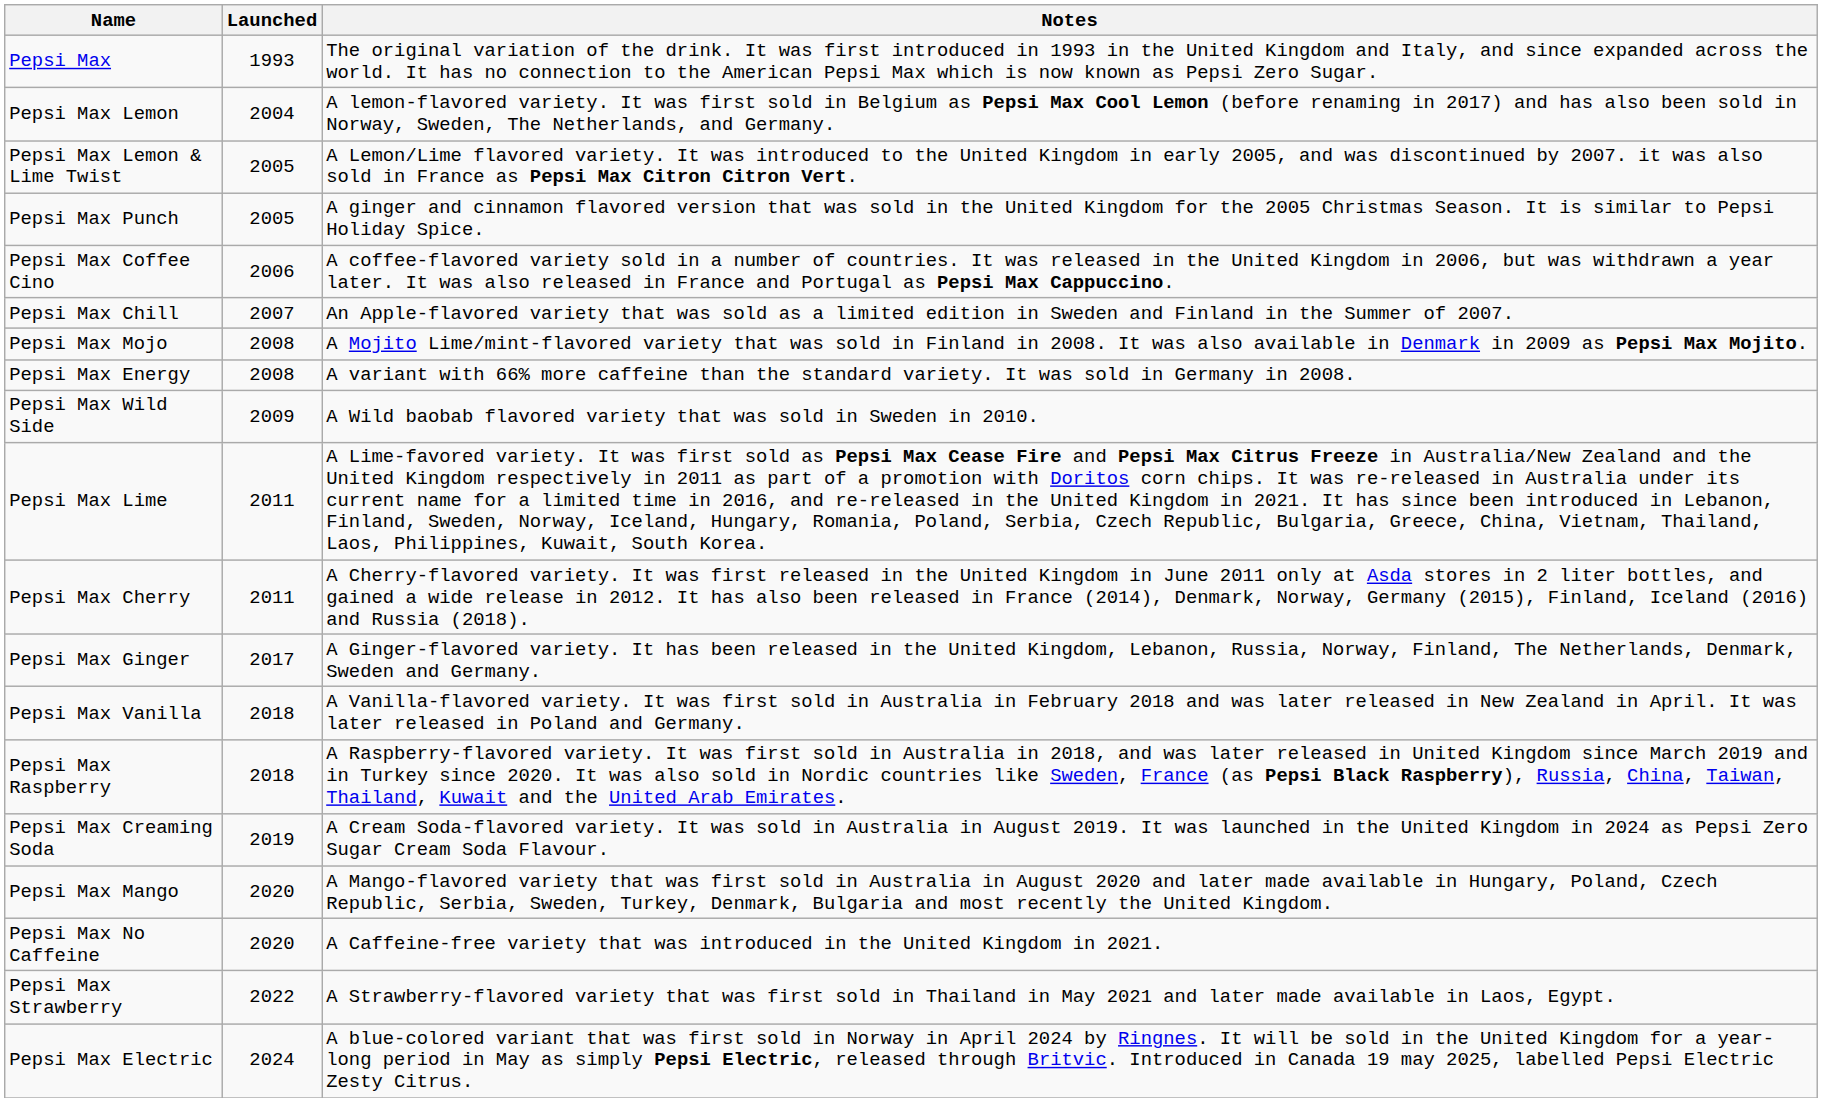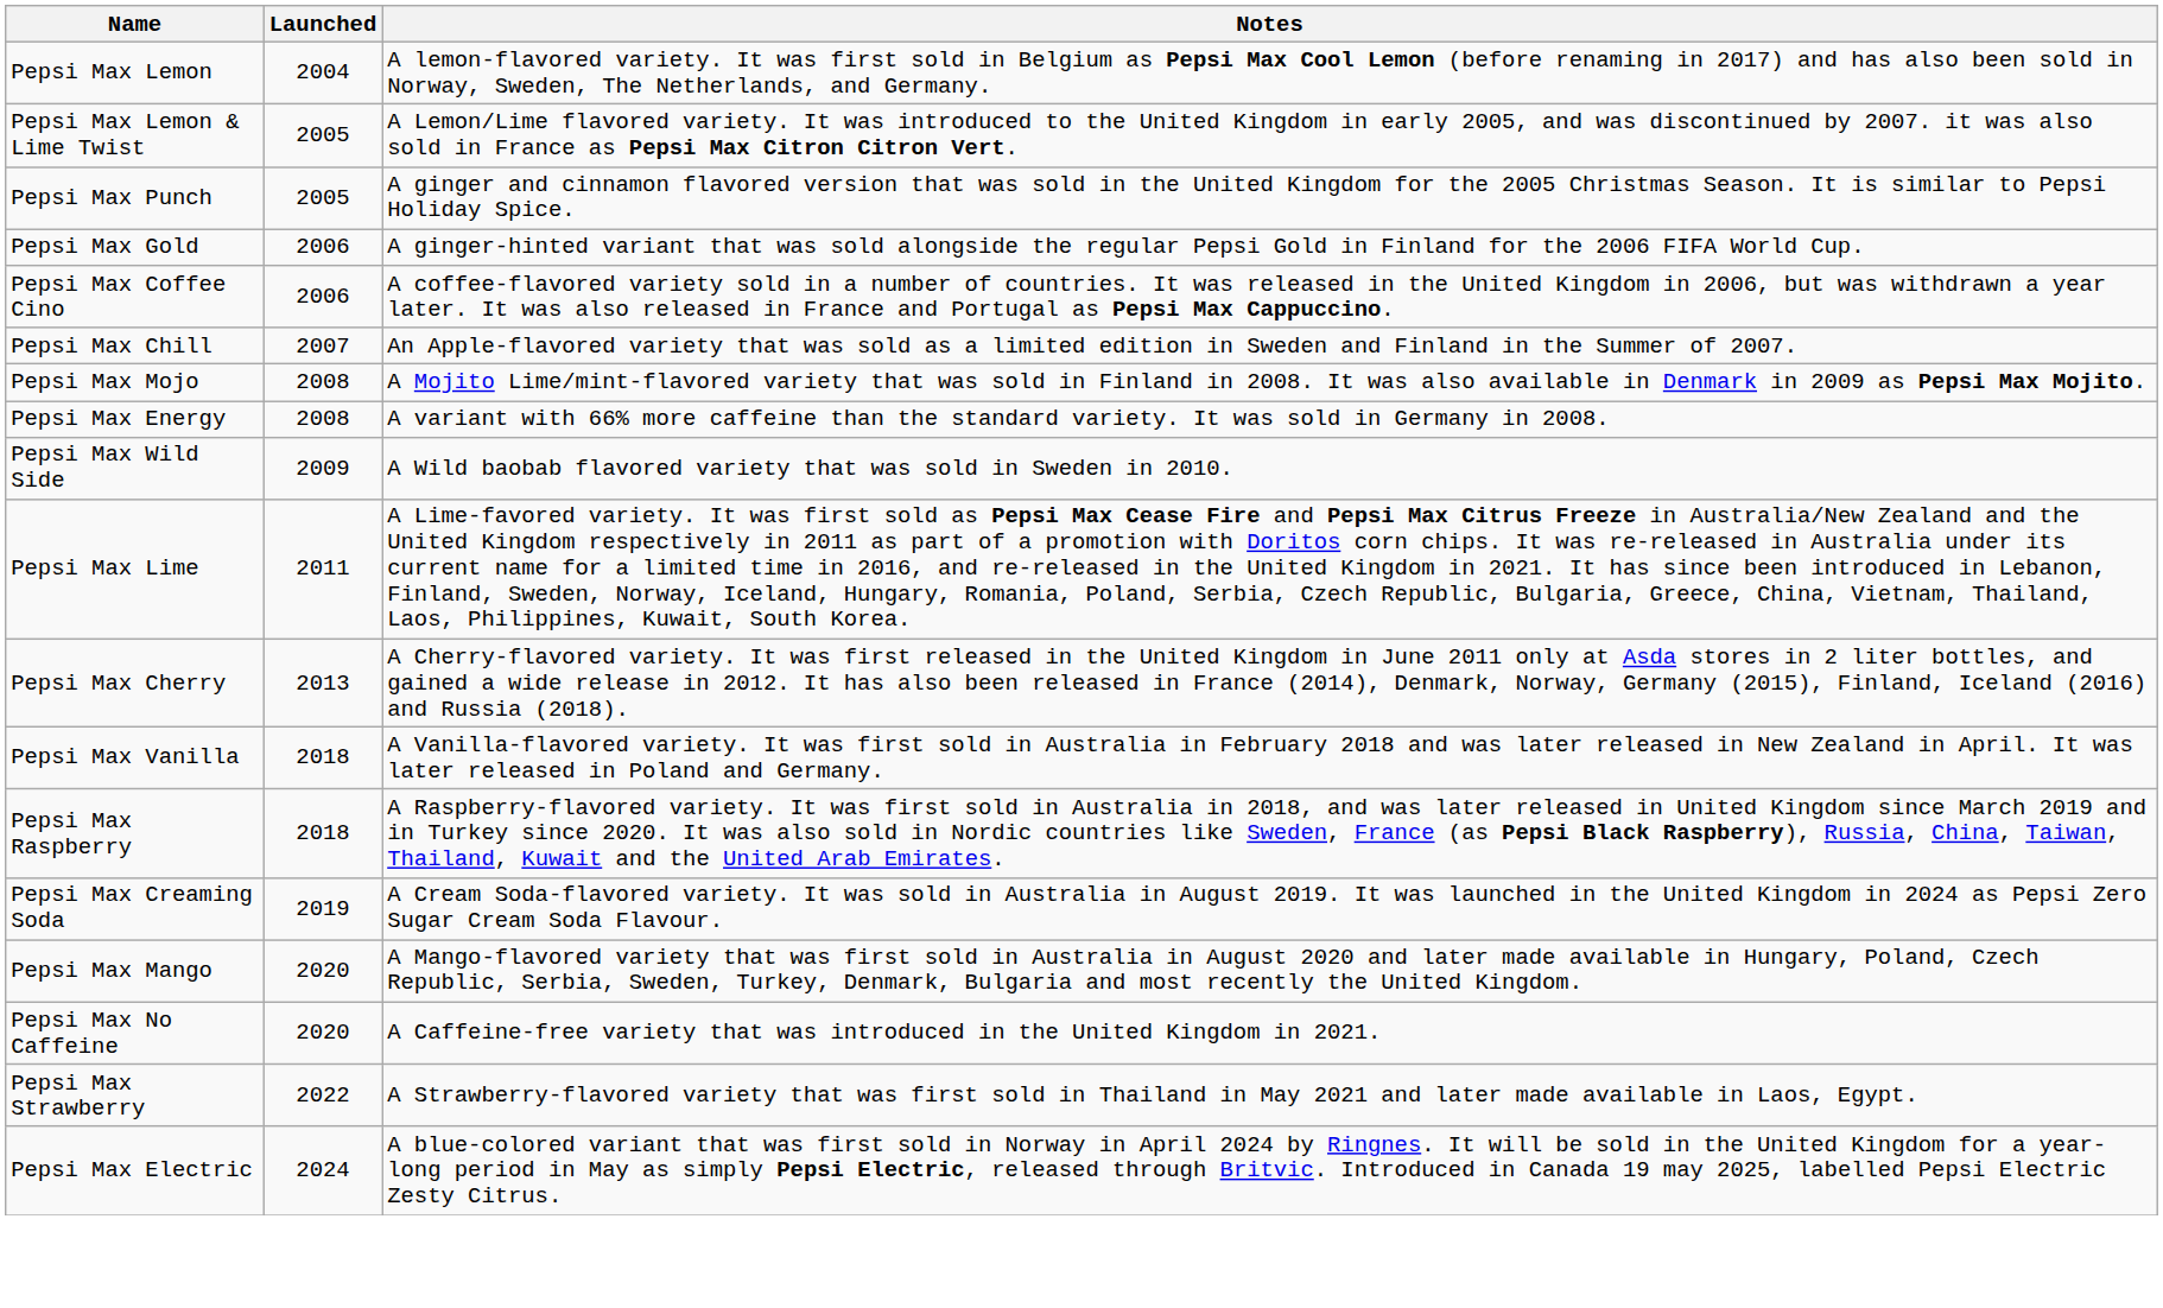 <table class="wikitable">
 <tr>
 <th width=12%>Name</th>
 <th>Launched</th>
 <th>Notes</th>
-</tr>
-<tr>
-<td><a href='#'>Pepsi Max</a></td>
-<td style="text-align:center;">1993</td>
-<td>The original variation of the drink. It was first introduced in 1993 in the United Kingdom and Italy, and since expanded across the world. It has no connection to the American Pepsi Max which is now known as Pepsi Zero Sugar.</td>
 </tr>
 <tr>
 <td>Pepsi Max Lemon</td>
 <td style="text-align:center;">2004</td>
 <td>A lemon-flavored variety. It was first sold in Belgium as <strong>Pepsi Max Cool Lemon</strong> (before renaming in 2017) and has also been sold in Norway, Sweden, The Netherlands, and Germany.</td>
 </tr>
 <tr>
 <td>Pepsi Max Lemon & Lime Twist</td>
 <td style="text-align:center;">2005</td>
 <td>A Lemon/Lime flavored variety. It was introduced to the United Kingdom in early 2005, and was discontinued by 2007. it was also sold in France as <strong>Pepsi Max Citron Citron Vert</strong>.</td>
 </tr>
 <tr>
 <td>Pepsi Max Punch</td>
 <td style="text-align:center;">2005</td>
 <td>A  ginger and cinnamon flavored version that was sold in the United Kingdom for the 2005 Christmas Season. It is similar to Pepsi Holiday Spice.</td>
+</tr>
+<tr>
+<td>Pepsi Max Gold</td>
+<td style="text-align:center;">2006</td>
+<td>A ginger-hinted variant that was sold alongside the regular Pepsi Gold in Finland for the 2006 FIFA World Cup.</td>
 </tr>
 <tr>
 <td>Pepsi Max Coffee Cino</td>
 <td style="text-align:center;">2006</td>
 <td>A coffee-flavored variety sold in a number of countries. It was released in the United Kingdom in 2006, but was withdrawn a year later. It was also released in France and Portugal as <strong>Pepsi Max Cappuccino</strong>.</td>
 </tr>
 <tr>
 <td>Pepsi Max Chill</td>
 <td style="text-align:center;">2007</td>
 <td>An Apple-flavored variety that was sold as a limited edition in Sweden and Finland in the Summer of 2007.</td>
 </tr>
 <tr>
 <td>Pepsi Max Mojo</td>
 <td style="text-align:center;">2008</td>
 <td>A <a href='#'>Mojito</a> Lime/mint-flavored variety that was sold in Finland in 2008. It was also available in <a href='#'>Denmark</a> in 2009 as <strong>Pepsi Max Mojito</strong>.</td>
 </tr>
 <tr>
 <td>Pepsi Max Energy</td>
 <td style="text-align:center;">2008</td>
 <td>A variant with 66% more caffeine than the standard variety. It was sold in Germany in 2008.</td>
 </tr>
 <tr>
 <td>Pepsi Max Wild Side</td>
 <td style="text-align:center;">2009</td>
 <td>A Wild baobab flavored variety that was sold in Sweden in 2010.</td>
 </tr>
 <tr>
 <td>Pepsi Max Lime</td>
 <td style="text-align:center;">2011</td>
 <td>A Lime-favored variety. It was first sold as <strong>Pepsi Max Cease Fire</strong> and <strong>Pepsi Max Citrus Freeze</strong> in Australia/New Zealand and the United Kingdom respectively in 2011 as part of a promotion with <a href='#'>Doritos</a> corn chips. It was re-released in Australia under its current name for a limited time in 2016, and re-released in the United Kingdom in 2021. It has since been introduced in Lebanon, Finland, Sweden, Norway, Iceland, Hungary, Romania, Poland, Serbia, Czech Republic, Bulgaria, Greece, China, Vietnam, Thailand, Laos, Philippines, Kuwait, South Korea.</td>
 </tr>
 <tr>
 <td>Pepsi Max Cherry</td>
-<td style="text-align:center;">2011</td>
+<td style="text-align:center;">2013</td>
 <td>A Cherry-flavored variety. It was first released in the United Kingdom in June 2011 only at <a href='#'>Asda</a> stores in 2 liter bottles, and gained a wide release in 2012. It has also been released in France (2014), Denmark, Norway, Germany (2015), Finland, Iceland (2016) and Russia (2018).</td>
-</tr>
-<tr>
-<td>Pepsi Max Ginger</td>
-<td style="text-align:center;">2017</td>
-<td>A Ginger-flavored variety. It has been released in the United Kingdom, Lebanon, Russia, Norway, Finland, The Netherlands, Denmark, Sweden and Germany.</td>
 </tr>
 <tr>
 <td>Pepsi Max Vanilla</td>
 <td style="text-align:center;">2018</td>
 <td>A Vanilla-flavored variety. It was first sold in Australia in February 2018 and was later released in New Zealand in April. It was later released in Poland and Germany.</td>
 </tr>
 <tr>
 <td>Pepsi Max Raspberry</td>
 <td style="text-align:center;">2018</td>
 <td>A Raspberry-flavored variety. It was first sold in Australia in 2018, and was later released in United Kingdom since March 2019 and in Turkey since 2020. It was also sold in Nordic countries like <a href='#'>Sweden</a>, <a href='#'>France</a> (as <strong>Pepsi Black Raspberry</strong>), <a href='#'>Russia</a>, <a href='#'>China</a>, <a href='#'>Taiwan</a>, <a href='#'>Thailand</a>, <a href='#'>Kuwait</a> and the <a href='#'>United Arab Emirates</a>.</td>
 </tr>
 <tr>
 <td>Pepsi Max Creaming Soda</td>
 <td style="text-align:center;">2019</td>
 <td>A Cream Soda-flavored variety. It was sold in Australia in August 2019. It was launched in the United Kingdom in 2024 as Pepsi Zero Sugar Cream Soda Flavour.</td>
 </tr>
 <tr>
 <td>Pepsi Max Mango</td>
 <td style="text-align:center;">2020</td>
 <td>A Mango-flavored variety that was first sold in Australia in August 2020 and later made available in Hungary, Poland, Czech Republic, Serbia, Sweden, Turkey, Denmark, Bulgaria and most recently the United Kingdom.</td>
 </tr>
 <tr>
 <td>Pepsi Max No Caffeine</td>
 <td style="text-align:center;">2020</td>
 <td>A Caffeine-free variety that was introduced in the United Kingdom in 2021.</td>
 </tr>
 <tr>
 <td>Pepsi Max Strawberry</td>
 <td style="text-align:center;">2022</td>
 <td>A Strawberry-flavored variety that was first sold in Thailand in May 2021 and later made available in Laos, Egypt.</td>
 </tr>
 <tr>
 <td>Pepsi Max Electric</td>
 <td style="text-align:center;">2024</td>
 <td>A blue-colored variant that was first sold in Norway in April 2024 by <a href='#'>Ringnes</a>. It will be sold in the United Kingdom for a year-long period in May as simply <strong>Pepsi Electric</strong>, released through <a href='#'>Britvic</a>. Introduced in Canada 19 may 2025, labelled Pepsi Electric Zesty Citrus. </td>
 </tr>
 </table>
